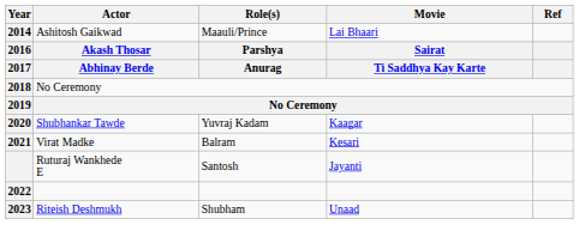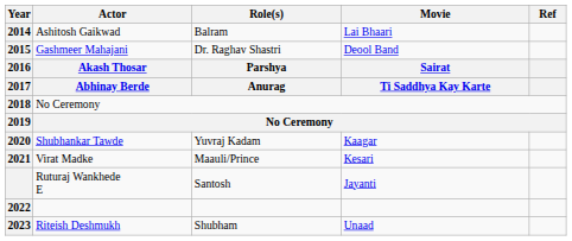 <table class="wikitable sortable" style="text-align:left;">
 <tr>
 <th scope="col" style="width:5%; text-align:center;">Year</th>
 <th>Actor</th>
 <th>Role(s)</th>
 <th>Movie</th>
 <th>Ref</th>
 </tr>
 <tr>
 <th scope="row" style="text-align:center">2014</th>
 <td>Ashitosh Gaikwad</td>
-<td>Maauli/Prince</td>
+<td>Balram</td>
 <td><a href='#'>Lai Bhaari</a></td>
+<td></td>
+</tr>
+<tr>
+<th>2015</th>
+<td><a href='#'>Gashmeer Mahajani</a></td>
+<td>Dr. Raghav Shastri</td>
+<td><a href='#'>Deool Band</a></td>
 <td></td>
 </tr>
 <tr>
 <th>2016</th>
 <th><a href='#'>Akash Thosar</a></th>
 <th>Parshya</th>
 <th><a href='#'>Sairat</a></th>
 <th></th>
 </tr>
 <tr>
 <th scope="row" style="text-align:center">2017</th>
 <th><a href='#'>Abhinay Berde</a></th>
 <th>Anurag</th>
 <th><a href='#'>Ti Saddhya Kay Karte</a></th>
 <th></th>
 </tr>
 <tr>
 <th>2018</th>
 <td colspan="4">No Ceremony</td>
 </tr>
 <tr>
 <th>2019</th>
 <th colspan="4">No Ceremony</th>
 </tr>
 <tr>
 <th>2020</th>
 <td><a href='#'>Shubhankar Tawde</a></td>
 <td>Yuvraj Kadam</td>
 <td><a href='#'>Kaagar</a></td>
 <td></td>
 </tr>
 <tr>
 <th>2021</th>
 <td>Virat Madke</td>
-<td>Balram</td>
+<td>Maauli/Prince</td>
 <td><a href='#'>Kesari</a></td>
 <td></td>
 </tr>
 <tr>
 <th></th>
 <td>Ruturaj Wankhede<br>E</td>
 <td>Santosh</td>
 <td><a href='#'>Jayanti</a></td>
 <td></td>
 </tr>
 <tr>
 <th>2022</th>
 <td></td>
 <td></td>
 <td></td>
 <td></td>
 </tr>
 <tr>
 <th>2023</th>
 <td><a href='#'>Riteish Deshmukh</a></td>
 <td>Shubham</td>
 <td><a href='#'>Unaad</a></td>
 <td></td>
 </tr>
 </table>
